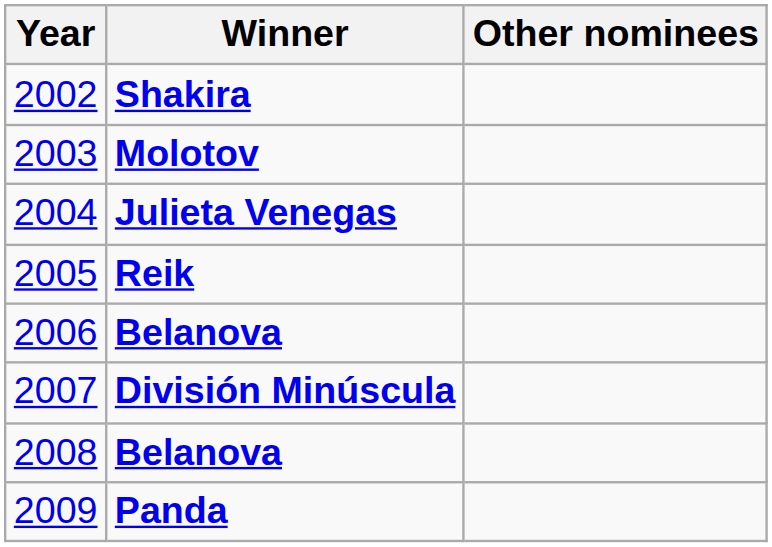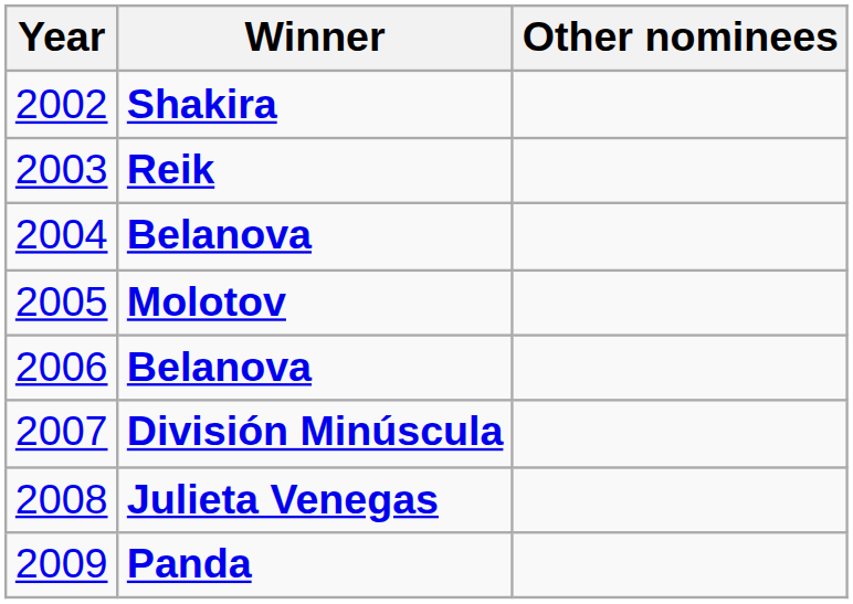 <table class="wikitable">
 <tr>
 <th>Year</th>
 <th>Winner</th>
 <th>Other nominees</th>
 </tr>
 <tr>
 <td><a href='#'>2002</a></td>
 <td><strong><a href='#'>Shakira</a></strong></td>
 <td></td>
 </tr>
 <tr>
 <td><a href='#'>2003</a></td>
-<td><strong><a href='#'>Molotov</a></strong></td>
+<td><strong><a href='#'>Reik</a></strong></td>
 <td></td>
 </tr>
 <tr>
 <td><a href='#'>2004</a></td>
-<td><strong><a href='#'>Julieta Venegas</a></strong></td>
+<td><strong><a href='#'>Belanova</a></strong></td>
 <td></td>
 </tr>
 <tr>
 <td><a href='#'>2005</a></td>
-<td><strong><a href='#'>Reik</a></strong></td>
+<td><strong><a href='#'>Molotov</a></strong></td>
 <td></td>
 </tr>
 <tr>
 <td><a href='#'>2006</a></td>
 <td><strong><a href='#'>Belanova</a></strong></td>
 <td></td>
 </tr>
 <tr>
 <td><a href='#'>2007</a></td>
 <td><strong><a href='#'>División Minúscula</a></strong></td>
 <td></td>
 </tr>
 <tr>
 <td><a href='#'>2008</a></td>
-<td><strong><a href='#'>Belanova</a></strong></td>
+<td><strong><a href='#'>Julieta Venegas</a></strong></td>
 <td></td>
 </tr>
 <tr>
 <td><a href='#'>2009</a></td>
 <td><strong><a href='#'>Panda</a></strong></td>
 <td></td>
 </tr>
 </table>
